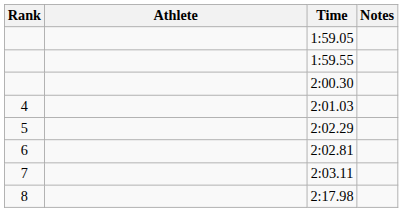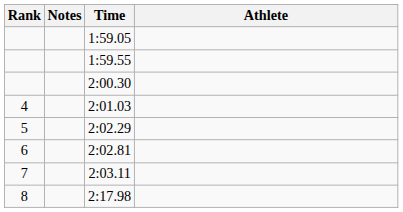 <table class="wikitable" style="text-align:center">
 <tr>
 <th>Rank</th>
+<th>Notes</th>
+<th>Time</th>
 <th Style="width:18em">Athlete</th>
-<th>Time</th>
-<th>Notes</th>
 </tr>
 <tr>
 <td></td>
+<td></td>
+<td>1:59.05</td>
 <td style="text-align:left"></td>
-<td>1:59.05</td>
-<td></td>
 </tr>
 <tr>
 <td></td>
+<td></td>
+<td>1:59.55</td>
 <td style="text-align:left"></td>
-<td>1:59.55</td>
-<td></td>
 </tr>
 <tr>
 <td></td>
+<td></td>
+<td>2:00.30</td>
 <td style="text-align:left"></td>
-<td>2:00.30</td>
-<td></td>
 </tr>
 <tr>
 <td>4</td>
+<td></td>
+<td>2:01.03</td>
 <td style="text-align:left"></td>
-<td>2:01.03</td>
-<td></td>
 </tr>
 <tr>
 <td>5</td>
+<td></td>
+<td>2:02.29</td>
 <td style="text-align:left"></td>
-<td>2:02.29</td>
-<td></td>
 </tr>
 <tr>
 <td>6</td>
+<td></td>
+<td>2:02.81</td>
 <td style="text-align:left"></td>
-<td>2:02.81</td>
-<td></td>
 </tr>
 <tr>
 <td>7</td>
+<td></td>
+<td>2:03.11</td>
 <td style="text-align:left"></td>
-<td>2:03.11</td>
-<td></td>
 </tr>
 <tr>
 <td>8</td>
+<td></td>
+<td>2:17.98</td>
 <td style="text-align:left"></td>
-<td>2:17.98</td>
-<td></td>
 </tr>
 </table>
